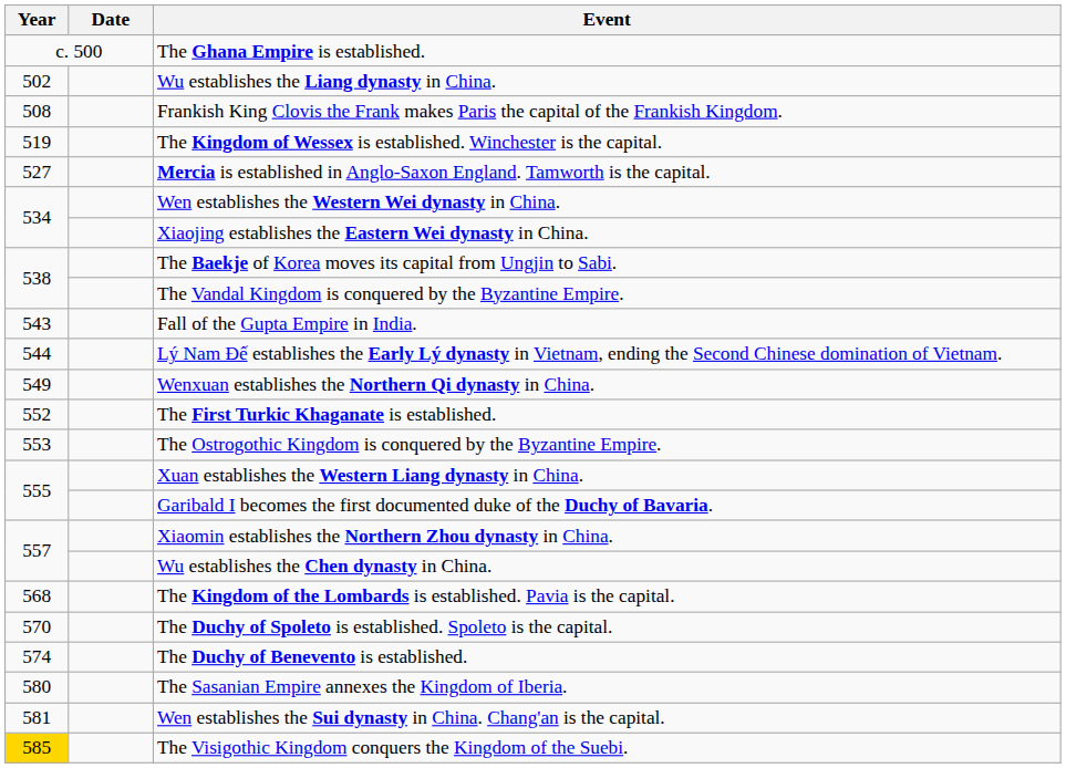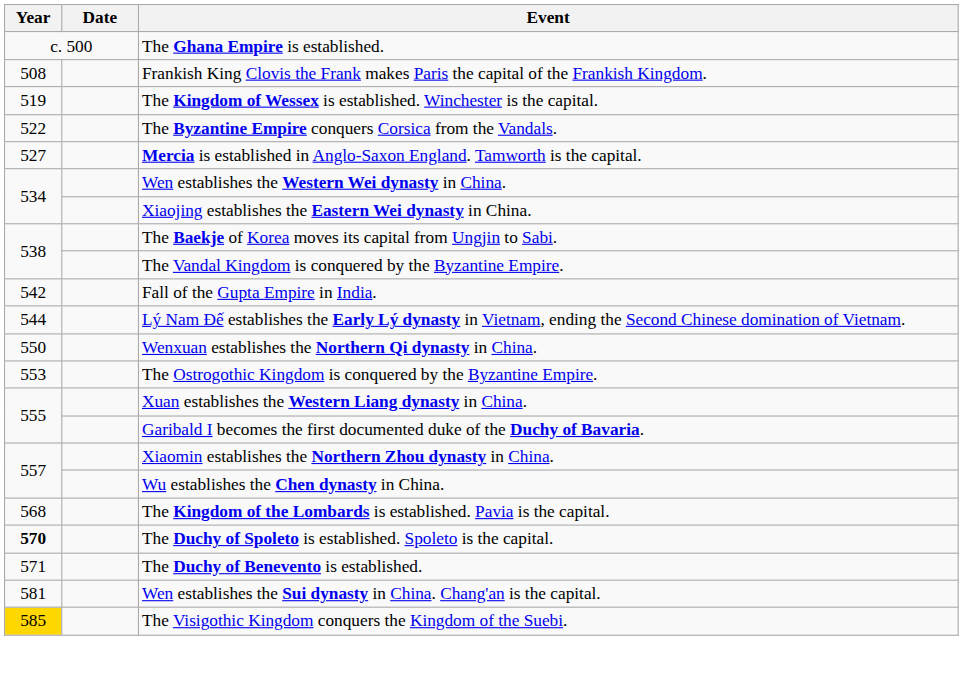 <table class=wikitable style="width:100%;">
 <tr>
 <th style="width:6%">Year</th>
 <th style="width:8%">Date</th>
 <th style="width:86%">Event</th>
 </tr>
 <tr>
 <td colspan=2 align=center>c. 500</td>
 <td>The <strong><a href='#'>Ghana Empire</a></strong> is established.</td>
 </tr>
 <tr>
-<td align=center>502</td>
-<td align=center></td>
-<td><a href='#'>Wu</a> establishes the <strong><a href='#'>Liang dynasty</a></strong> in <a href='#'>China</a>.</td>
-</tr>
-<tr>
 <td align=center>508</td>
 <td align=center></td>
 <td>Frankish King <a href='#'>Clovis the Frank</a> makes <a href='#'>Paris</a> the capital of the <a href='#'>Frankish Kingdom</a>.</td>
 </tr>
 <tr>
 <td align=center>519</td>
 <td align=center></td>
 <td>The <strong><a href='#'>Kingdom of Wessex</a></strong> is established. <a href='#'>Winchester</a> is the capital.</td>
+</tr>
+<tr>
+<td align=center>522</td>
+<td align=center></td>
+<td>The <strong><a href='#'>Byzantine Empire</a></strong> conquers <a href='#'>Corsica</a> from the <a href='#'>Vandals</a>.</td>
 </tr>
 <tr>
 <td align=center>527</td>
 <td align=center></td>
 <td><strong><a href='#'>Mercia</a></strong> is established in <a href='#'>Anglo-Saxon England</a>. <a href='#'>Tamworth</a> is the capital.</td>
 </tr>
 <tr>
 <td rowspan=2 align=center>534</td>
 <td align=center></td>
 <td><a href='#'>Wen</a> establishes the <strong><a href='#'>Western Wei dynasty</a></strong> in <a href='#'>China</a>.</td>
 </tr>
 <tr>
 <td></td>
 <td><a href='#'>Xiaojing</a> establishes the <strong><a href='#'>Eastern Wei dynasty</a></strong> in China.</td>
 </tr>
 <tr>
 <td align=center rowspan=2>538</td>
 <td align=center></td>
 <td>The <strong><a href='#'>Baekje</a></strong> of <a href='#'>Korea</a> moves its capital from <a href='#'>Ungjin</a> to <a href='#'>Sabi</a>.</td>
 </tr>
 <tr>
 <td></td>
 <td>The <a href='#'>Vandal Kingdom</a> is conquered by the <a href='#'>Byzantine Empire</a>.</td>
 </tr>
 <tr>
-<td align=center>543</td>
+<td align=center>542</td>
 <td align=center></td>
 <td>Fall of the <a href='#'>Gupta Empire</a> in <a href='#'>India</a>.</td>
 </tr>
 <tr>
 <td align=center>544</td>
 <td align=center></td>
 <td><a href='#'>Lý Nam Đế</a> establishes the <strong><a href='#'>Early Lý dynasty</a></strong> in <a href='#'>Vietnam</a>, ending the <a href='#'>Second Chinese domination of Vietnam</a>.</td>
 </tr>
 <tr>
-<td align=center>549</td>
+<td align=center>550</td>
 <td align=center></td>
 <td><a href='#'>Wenxuan</a> establishes the <strong><a href='#'>Northern Qi dynasty</a></strong> in <a href='#'>China</a>.</td>
-</tr>
-<tr>
-<td align=center>552</td>
-<td align=center></td>
-<td>The <strong><a href='#'>First Turkic Khaganate</a></strong> is established.</td>
 </tr>
 <tr>
 <td align=center>553</td>
 <td align=center></td>
 <td>The <a href='#'>Ostrogothic Kingdom</a> is conquered by the <a href='#'>Byzantine Empire</a>.</td>
 </tr>
 <tr>
 <td rowspan=2 align=center>555</td>
 <td align=center></td>
 <td><a href='#'>Xuan</a> establishes the <strong><a href='#'>Western Liang dynasty</a></strong> in <a href='#'>China</a>.</td>
 </tr>
 <tr>
 <td></td>
 <td><a href='#'>Garibald I</a> becomes the first documented duke of the <strong><a href='#'>Duchy of Bavaria</a></strong>.</td>
 </tr>
 <tr>
 <td align=center rowspan=2>557</td>
 <td align=center></td>
 <td><a href='#'>Xiaomin</a> establishes the <strong><a href='#'>Northern Zhou dynasty</a></strong> in <a href='#'>China</a>.</td>
 </tr>
 <tr>
 <td></td>
 <td><a href='#'>Wu</a> establishes the <strong><a href='#'>Chen dynasty</a></strong> in China.</td>
 </tr>
 <tr>
 <td align=center>568</td>
 <td></td>
 <td>The <strong><a href='#'>Kingdom of the Lombards</a></strong> is established. <a href='#'>Pavia</a> is the capital.</td>
 </tr>
 <tr>
-<td align=center>570</td>
+<td align=center><strong>570</strong></td>
 <td align=center></td>
 <td>The <strong><a href='#'>Duchy of Spoleto</a></strong> is established. <a href='#'>Spoleto</a> is the capital.</td>
 </tr>
 <tr>
-<td align=center>574</td>
+<td align=center>571</td>
 <td align=center></td>
 <td>The <strong><a href='#'>Duchy of Benevento</a></strong> is established.</td>
-</tr>
-<tr>
-<td align=center>580</td>
-<td align=center></td>
-<td>The <a href='#'>Sasanian Empire</a> annexes the <a href='#'>Kingdom of Iberia</a>.</td>
 </tr>
 <tr>
 <td align=center>581</td>
 <td align=center></td>
 <td><a href='#'>Wen</a> establishes the <strong><a href='#'>Sui dynasty</a></strong> in <a href='#'>China</a>. <a href='#'>Chang'an</a> is the capital.</td>
 </tr>
 <tr>
 <td align=center style="background: gold;">585</td>
 <td align=center></td>
 <td>The <a href='#'>Visigothic Kingdom</a> conquers the <a href='#'>Kingdom of the Suebi</a>.</td>
 </tr>
 </table>
